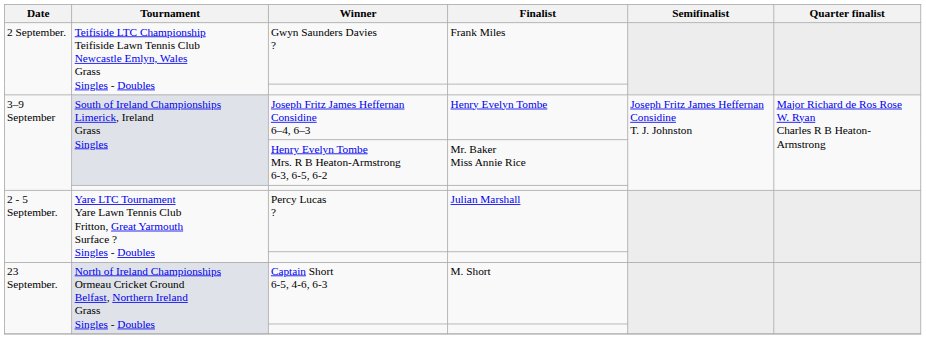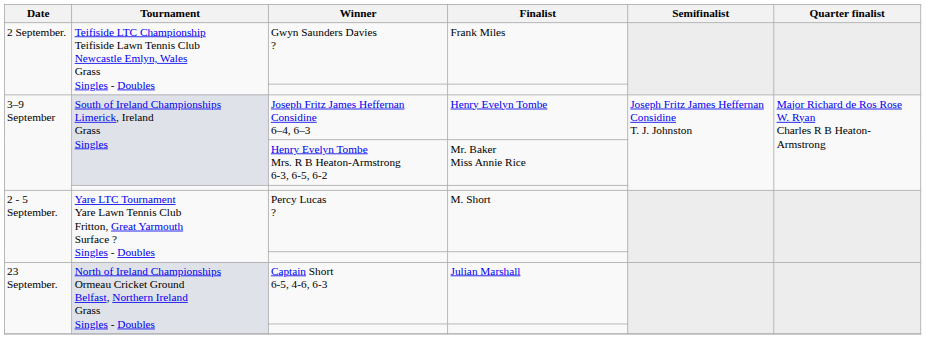 <table class="wikitable" style="font-size:85%;">
 <tr>
 <th width="75">Date</th>
 <th width="230">Tournament</th>
 <th width="210">Winner</th>
 <th width="210">Finalist</th>
 <th width="170">Semifinalist</th>
 <th width="170">Quarter finalist</th>
 </tr>
 <tr valign=top>
 <td rowspan=2>2 September.</td>
 <td rowspan=2><a href='#'>Teifiside LTC Championship</a><br>Teifiside Lawn Tennis Club<br><a href='#'>Newcastle Emlyn, Wales</a><br>Grass<br><a href='#'>Singles</a> - <a href='#'>Doubles</a></td>
 <td>  Gwyn Saunders Davies<br>?</td>
 <td> Frank Miles</td>
 <td style="background:#ededed;" rowspan=2></td>
 <td style="background:#ededed;" rowspan=2></td>
 </tr>
 <tr valign=top>
 <td></td>
 <td></td>
 </tr>
 <tr valign=top>
 <td rowspan=3>3–9 September</td>
 <td style="background:#dfe2e9" rowspan=2><a href='#'>South of Ireland Championships</a>  <a href='#'>Limerick</a>, Ireland<br>Grass<br><a href='#'>Singles</a></td>
 <td><a href='#'>Joseph Fritz James Heffernan Considine</a><br>6–4, 6–3</td>
 <td> <a href='#'>Henry Evelyn Tombe</a></td>
 <td rowspan=3> <a href='#'>Joseph Fritz James Heffernan Considine</a><br>  T. J. Johnston</td>
 <td rowspan=3> <a href='#'>Major Richard de Ros Rose</a><br>  <a href='#'>W. Ryan</a><br>  Charles R B Heaton-Armstrong</td>
 </tr>
 <tr valign=top>
 <td> <a href='#'>Henry Evelyn Tombe</a><br> Mrs. R B Heaton-Armstrong<br>6-3, 6-5, 6-2</td>
 <td> Mr. Baker  <br>  Miss Annie Rice</td>
 </tr>
 <tr valign=top>
 <td></td>
 <td></td>
 </tr>
 <tr valign=top>
 <td rowspan=2>2 - 5 September.</td>
 <td rowspan=2><a href='#'>Yare LTC Tournament</a><br>Yare Lawn Tennis Club<br>Fritton, <a href='#'>Great Yarmouth</a><br>Surface ?<br><a href='#'>Singles</a> - <a href='#'>Doubles</a></td>
 <td> Percy Lucas<br>?</td>
-<td> <a href='#'>Julian Marshall</a></td>
+<td> M. Short</td>
 <td style="background:#ededed;" rowspan=2></td>
 <td style="background:#ededed;" rowspan=2></td>
 </tr>
 <tr valign=top>
 <td></td>
 <td></td>
 </tr>
 <tr valign=top>
 <td rowspan=2>23 September.</td>
 <td style="background:#dfe2e9" rowspan=2><a href='#'>North of Ireland Championships</a><br>Ormeau Cricket Ground<br><a href='#'>Belfast</a>, <a href='#'>Northern Ireland</a><br>Grass<br><a href='#'>Singles</a> - <a href='#'>Doubles</a></td>
 <td> <a href='#'>Captain</a> Short <br>6-5, 4-6, 6-3</td>
-<td> M. Short</td>
+<td> <a href='#'>Julian Marshall</a></td>
 <td style="background:#ededed;" rowspan=2></td>
 <td style="background:#ededed;" rowspan=2></td>
 </tr>
 <tr valign=top>
 <td></td>
 <td></td>
 </tr>
 <tr valign=top>
 </tr>
 </table>
